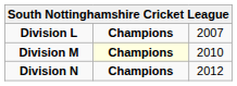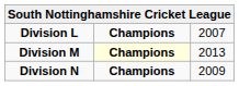 <table class="wikitable" style="font-size:85%">
 <tr>
 <td colspan=3; bgcolor="#f0f0f0"; style="text-align: center; font-weight: bold;">South Nottinghamshire Cricket League</td>
 </tr>
 <tr>
 <td style="text-align: center; font-weight: bold;">Division L</td>
 <td style="text-align: center; font-weight: bold;">Champions</td>
 <td style="text-align: center;">2007</td>
 </tr>
 <tr>
 <td style="text-align: center; font-weight: bold;">Division M</td>
 <td style="background: lightyellow; text-align: center; font-weight: bold;">Champions</td>
-<td style="text-align: center;">2010</td>
+<td style="text-align: center;">2013</td>
 </tr>
 <tr>
 <td style="text-align: center; font-weight: bold;">Division N</td>
 <td style="text-align: center; font-weight: bold;">Champions</td>
-<td style="text-align: center;">2012</td>
+<td style="text-align: center;">2009</td>
 </tr>
 </table>
